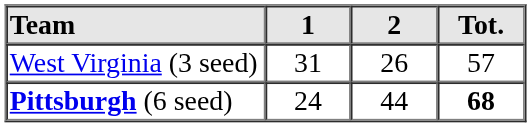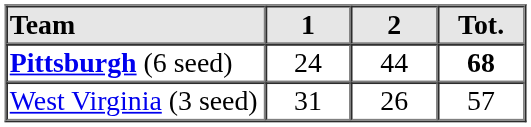 <table border=1 cellspacing=0 width=300 style="margin-left:3em;">
 <tr style="text-align:center; background-color:#e6e6e6;">
 <th align=left width=30%>Team</th>
 <th width=10%>1</th>
 <th width=10%>2</th>
 <th width=10%>Tot.</th>
 </tr>
 <tr style="text-align:center;">
+<td align=left><strong><a href='#'>Pittsburgh</a></strong> (6 seed)</td>
+<td>24</td>
+<td>44</td>
+<td><strong>68</strong></td>
+</tr>
+<tr style="text-align:center;">
 <td align=left><a href='#'>West Virginia</a> (3 seed)</td>
 <td>31</td>
 <td>26</td>
 <td>57</td>
 </tr>
 <tr style="text-align:center;">
-<td align=left><strong><a href='#'>Pittsburgh</a></strong> (6 seed)</td>
-<td>24</td>
-<td>44</td>
-<td><strong>68</strong></td>
-</tr>
-<tr style="text-align:center;">
 </tr>
 </table>
